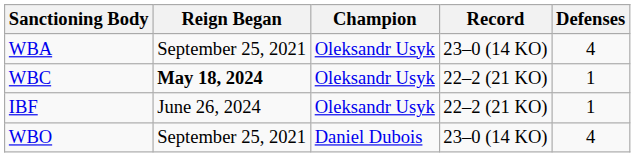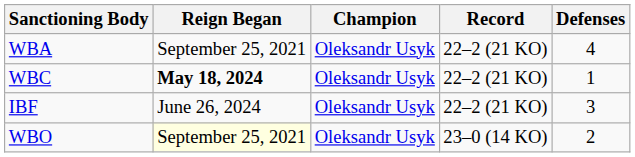 <table class="wikitable">
 <tr>
 <th>Sanctioning Body</th>
 <th>Reign Began</th>
 <th>Champion</th>
 <th>Record</th>
 <th>Defenses</th>
 </tr>
 <tr>
 <td><a href='#'>WBA</a></td>
 <td>September 25, 2021</td>
 <td><a href='#'>Oleksandr Usyk</a></td>
-<td>23–0 (14 KO)</td>
+<td>22–2 (21 KO)</td>
 <td align=center>4</td>
 </tr>
 <tr>
 <td><a href='#'>WBC</a></td>
 <td><strong>May 18, 2024</strong></td>
 <td><a href='#'>Oleksandr Usyk</a></td>
 <td>22–2 (21 KO)</td>
 <td align=center>1</td>
 </tr>
 <tr>
 <td><a href='#'>IBF</a></td>
 <td>June 26, 2024</td>
 <td><a href='#'>Oleksandr Usyk</a></td>
 <td>22–2 (21 KO)</td>
-<td align=center>1</td>
+<td align=center>3</td>
 </tr>
 <tr>
 <td><a href='#'>WBO</a></td>
-<td>September 25, 2021</td>
-<td><a href='#'>Daniel Dubois</a></td>
+<td style="background: lightyellow;">September 25, 2021</td>
+<td><a href='#'>Oleksandr Usyk</a></td>
 <td>23–0 (14 KO)</td>
-<td align=center>4</td>
+<td align=center>2</td>
 </tr>
 </table>
